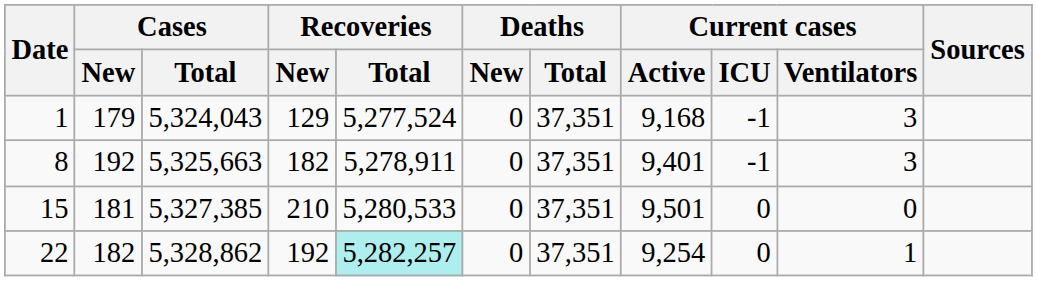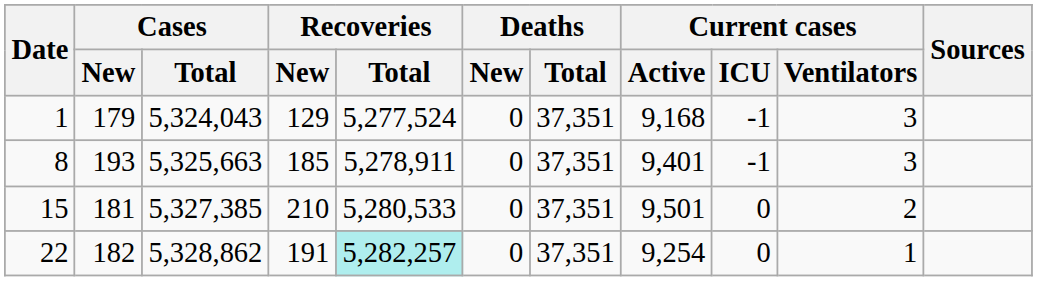 <table class="wikitable sortable mw-collapsible mw-collapsed sticky-header-multi sort-under" style="text-align:right;">
 <tr>
 <th rowspan=2>Date</th>
 <th colspan=2>Cases</th>
 <th colspan=2>Recoveries</th>
 <th colspan=2>Deaths</th>
 <th colspan=3>Current cases</th>
 <th rowspan=2 class="unsortable">Sources</th>
 </tr>
 <tr>
 <th>New</th>
 <th>Total</th>
 <th>New</th>
 <th>Total</th>
 <th>New</th>
 <th>Total</th>
 <th>Active</th>
 <th>ICU</th>
 <th>Ventilators</th>
 </tr>
 <tr>
 <td>1</td>
 <td>179</td>
 <td>5,324,043</td>
 <td>129</td>
 <td>5,277,524</td>
 <td>0</td>
 <td>37,351</td>
 <td>9,168</td>
 <td>-1</td>
 <td>3</td>
 <td></td>
 </tr>
 <tr>
 <td>8</td>
-<td>192</td>
+<td>193</td>
 <td>5,325,663</td>
-<td>182</td>
+<td>185</td>
 <td>5,278,911</td>
 <td>0</td>
 <td>37,351</td>
 <td>9,401</td>
 <td>-1</td>
 <td>3</td>
 <td></td>
 </tr>
 <tr>
 <td>15</td>
 <td>181</td>
 <td>5,327,385</td>
 <td>210</td>
 <td>5,280,533</td>
 <td>0</td>
 <td>37,351</td>
 <td>9,501</td>
 <td>0</td>
-<td>0</td>
+<td>2</td>
 <td></td>
 </tr>
 <tr>
 <td>22</td>
 <td>182</td>
 <td>5,328,862</td>
-<td>192</td>
+<td>191</td>
 <td style="background: paleturquoise;">5,282,257</td>
 <td>0</td>
 <td>37,351</td>
 <td>9,254</td>
 <td>0</td>
 <td>1</td>
 <td></td>
 </tr>
 </table>
